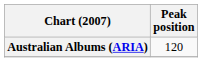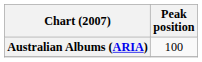 <table class="wikitable sortable plainrowheaders" style="text-align:center">
 <tr>
 <th scope="col">Chart (2007)</th>
 <th scope="col">Peak<br>position</th>
 </tr>
 <tr>
 <th scope="row">Australian Albums (<a href='#'>ARIA</a>)</th>
-<td>120</td>
+<td>100</td>
 </tr>
 <tr>
 </tr>
 <tr>
 </tr>
 <tr>
 </tr>
 </table>
